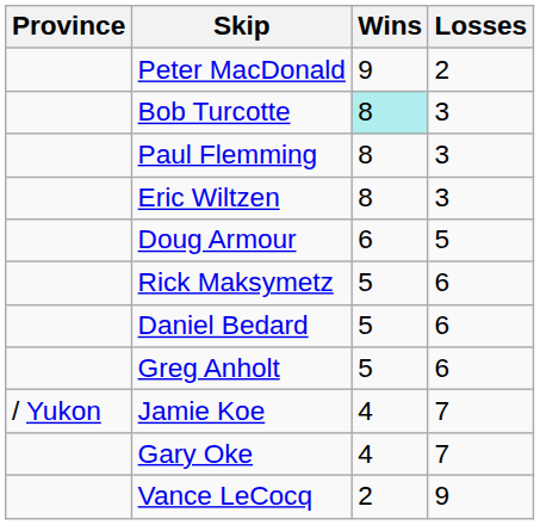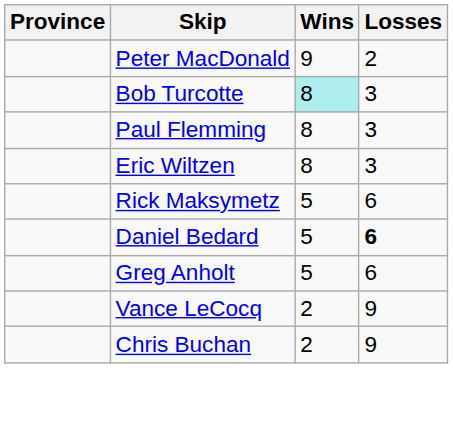 <table class="wikitable" border="1">
 <tr>
 <th>Province</th>
 <th>Skip</th>
 <th>Wins</th>
 <th>Losses</th>
 </tr>
 <tr>
 <td></td>
 <td><a href='#'>Peter MacDonald</a></td>
 <td>9</td>
 <td>2</td>
 </tr>
 <tr>
 <td></td>
 <td><a href='#'>Bob Turcotte</a></td>
 <td style="background: paleturquoise;">8</td>
 <td>3</td>
 </tr>
 <tr>
 <td></td>
 <td><a href='#'>Paul Flemming</a></td>
 <td>8</td>
 <td>3</td>
 </tr>
 <tr>
 <td></td>
 <td><a href='#'>Eric Wiltzen</a></td>
 <td>8</td>
 <td>3</td>
 </tr>
 <tr>
 <td></td>
-<td><a href='#'>Doug Armour</a></td>
-<td>6</td>
-<td>5</td>
-</tr>
-<tr>
-<td></td>
 <td><a href='#'>Rick Maksymetz</a></td>
 <td>5</td>
 <td>6</td>
 </tr>
 <tr>
 <td></td>
 <td><a href='#'>Daniel Bedard</a></td>
 <td>5</td>
-<td>6</td>
+<td><strong>6</strong></td>
 </tr>
 <tr>
 <td></td>
 <td><a href='#'>Greg Anholt</a></td>
 <td>5</td>
 <td>6</td>
 </tr>
 <tr>
-<td> / <a href='#'>Yukon</a></td>
-<td><a href='#'>Jamie Koe</a></td>
-<td>4</td>
-<td>7</td>
-</tr>
-<tr>
-<td></td>
-<td><a href='#'>Gary Oke</a></td>
-<td>4</td>
-<td>7</td>
-</tr>
-<tr>
 <td></td>
 <td><a href='#'>Vance LeCocq</a></td>
 <td>2</td>
 <td>9</td>
 </tr>
+<tr>
+<td></td>
+<td><a href='#'>Chris Buchan</a></td>
+<td>2</td>
+<td>9</td>
+</tr>
 </table>
